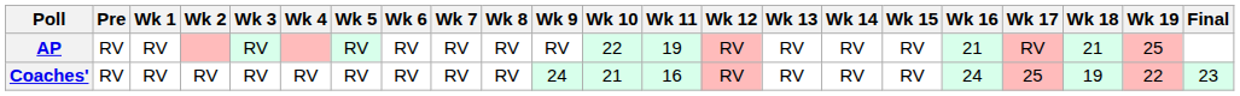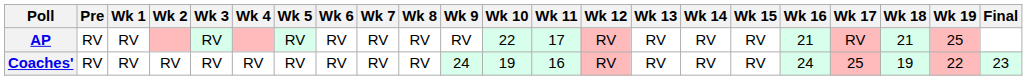 <table class="wikitable" style="white-space:nowrap;">
 <tr>
 <th>Poll</th>
 <th>Pre</th>
 <th>Wk 1</th>
 <th>Wk 2</th>
 <th>Wk 3</th>
 <th>Wk 4</th>
 <th>Wk 5</th>
 <th>Wk 6</th>
 <th>Wk 7</th>
 <th>Wk 8</th>
 <th>Wk 9</th>
 <th>Wk 10</th>
 <th>Wk 11</th>
 <th>Wk 12</th>
 <th>Wk 13</th>
 <th>Wk 14</th>
 <th>Wk 15</th>
 <th>Wk 16</th>
 <th>Wk 17</th>
 <th>Wk 18</th>
 <th>Wk 19</th>
 <th>Final</th>
 </tr>
 <tr style="text-align:center;">
 <th><a href='#'>AP</a></th>
 <td style="background:#FFF;">RV</td>
 <td style="background:#FFF;">RV</td>
 <td style="background:#FFBBBB;"></td>
 <td style="background:#D8FFEB;">RV</td>
 <td style="background:#FFBBBB;"></td>
 <td style="background:#D8FFEB;">RV</td>
 <td style="background:#FFF;">RV</td>
 <td style="background:#FFF;">RV</td>
 <td style="background:#FFF;">RV</td>
 <td style="background:#FFF;">RV</td>
 <td style="background:#D8FFEB;">22</td>
-<td style="background:#D8FFEB;">19</td>
+<td style="background:#D8FFEB;">17</td>
 <td style="background:#FFBBBB;">RV</td>
 <td style="background:#FFF;">RV</td>
 <td style="background:#FFF;">RV</td>
 <td style="background:#FFF;">RV</td>
 <td style="background:#D8FFEB;">21</td>
 <td style="background:#FFBBBB;">RV</td>
 <td style="background:#D8FFEB;">21</td>
 <td style="background:#FFBBBB;">25</td>
 <td style="background:#FFF;"></td>
 </tr>
 <tr style="text-align:center;">
 <th><a href='#'>Coaches'</a></th>
 <td style="background:#FFF;">RV</td>
 <td style="background:#FFF;">RV</td>
 <td style="background:#FFF;">RV</td>
 <td style="background:#FFF;">RV</td>
 <td style="background:#FFF;">RV</td>
 <td style="background:#FFF;">RV</td>
 <td style="background:#FFF;">RV</td>
 <td style="background:#FFF;">RV</td>
 <td style="background:#FFF;">RV</td>
 <td style="background:#D8FFEB;">24</td>
-<td style="background:#D8FFEB;">21</td>
+<td style="background:#D8FFEB;">19</td>
 <td style="background:#D8FFEB;">16</td>
 <td style="background:#FFBBBB;">RV</td>
 <td style="background:#FFF;">RV</td>
 <td style="background:#FFF;">RV</td>
 <td style="background:#FFF;">RV</td>
 <td style="background:#D8FFEB;">24</td>
 <td style="background:#FFBBBB;">25</td>
 <td style="background:#D8FFEB;">19</td>
 <td style="background:#FFBBBB;">22</td>
 <td style="background:#D8FFEB;">23</td>
 </tr>
 </table>
